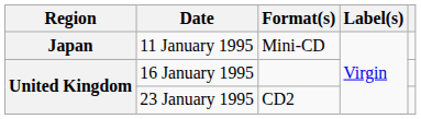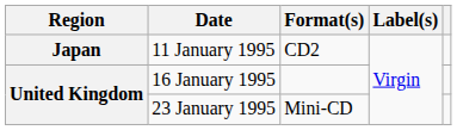 <table class="wikitable plainrowheaders">
 <tr>
 <th scope="col">Region</th>
 <th scope="col">Date</th>
 <th scope="col">Format(s)</th>
 <th scope="col">Label(s)</th>
 <th scope="col"></th>
 </tr>
 <tr>
 <th scope="row">Japan</th>
 <td>11 January 1995</td>
-<td>Mini-CD</td>
+<td>CD2</td>
 <td rowspan="3"><a href='#'>Virgin</a></td>
 <td></td>
 </tr>
 <tr>
 <th scope="row" rowspan="2">United Kingdom</th>
 <td>16 January 1995</td>
 <td></td>
 <td></td>
 </tr>
 <tr>
 <td>23 January 1995</td>
-<td>CD2</td>
+<td>Mini-CD</td>
 <td></td>
 </tr>
 </table>
